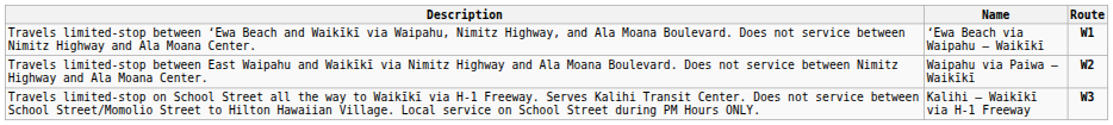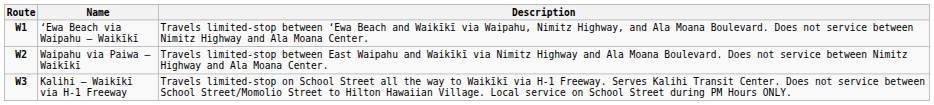 <table class="wikitable sticky-header">
 <tr>
+<th>Route</th>
+<th>Name</th>
 <th>Description</th>
-<th>Name</th>
-<th>Route</th>
 </tr>
 <tr>
+<td style="vertical-align:top" align="center"><div><strong>W1</strong></div></td>
+<td>ʻEwa Beach via Waipahu – Waikīkī</td>
 <td>Travels limited-stop between ʻEwa Beach and Waikīkī via Waipahu, Nimitz Highway, and Ala Moana Boulevard. Does not service between Nimitz Highway and Ala Moana Center.</td>
-<td>ʻEwa Beach via Waipahu – Waikīkī</td>
-<td style="vertical-align:top" align="center"><div><strong>W1</strong></div></td>
 </tr>
 <tr>
+<td style="vertical-align:top" align="center"><div><strong>W2</strong></div></td>
+<td>Waipahu via Paiwa – Waikīkī</td>
 <td>Travels limited-stop between East Waipahu and Waikīkī via Nimitz Highway and Ala Moana Boulevard. Does not service between Nimitz Highway and Ala Moana Center.</td>
-<td>Waipahu via Paiwa – Waikīkī</td>
-<td style="vertical-align:top" align="center"><div><strong>W2</strong></div></td>
 </tr>
 <tr>
+<td style="vertical-align:top" align="center"><div><strong>W3</strong></div></td>
+<td>Kalihi – Waikīkī via H-1 Freeway</td>
 <td>Travels limited-stop on School Street all the way to Waikīkī via H-1 Freeway. Serves Kalihi Transit Center. Does not service between School Street/Momolio Street to Hilton Hawaiian Village. Local service on School Street during PM Hours ONLY.</td>
-<td>Kalihi – Waikīkī via H-1 Freeway</td>
-<td style="vertical-align:top" align="center"><div><strong>W3</strong></div></td>
 </tr>
 </table>
